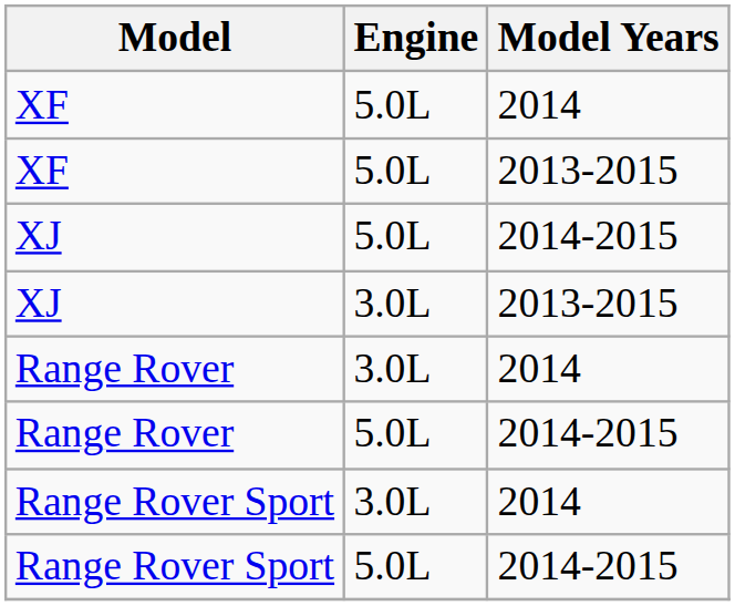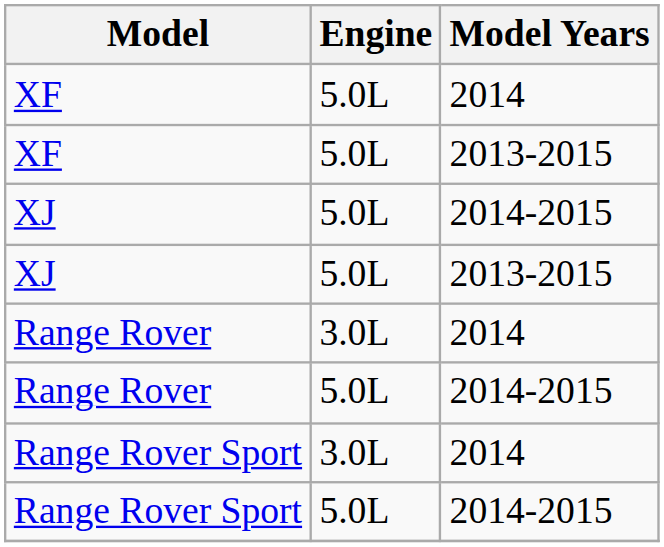 <table class="wikitable">
 <tr>
 <th>Model</th>
 <th>Engine</th>
 <th>Model Years</th>
 </tr>
 <tr>
 <td><a href='#'>XF</a></td>
 <td>5.0L</td>
 <td>2014</td>
 </tr>
 <tr>
 <td><a href='#'>XF</a></td>
 <td>5.0L</td>
 <td>2013-2015</td>
 </tr>
 <tr>
 <td><a href='#'>XJ</a></td>
 <td>5.0L</td>
 <td>2014-2015</td>
 </tr>
 <tr>
 <td><a href='#'>XJ</a></td>
-<td>3.0L</td>
+<td>5.0L</td>
 <td>2013-2015</td>
 </tr>
 <tr>
 <td><a href='#'>Range Rover</a></td>
 <td>3.0L</td>
 <td>2014</td>
 </tr>
 <tr>
 <td><a href='#'>Range Rover</a></td>
 <td>5.0L</td>
 <td>2014-2015</td>
 </tr>
 <tr>
 <td><a href='#'>Range Rover Sport</a></td>
 <td>3.0L</td>
 <td>2014</td>
 </tr>
 <tr>
 <td><a href='#'>Range Rover Sport</a></td>
 <td>5.0L</td>
 <td>2014-2015</td>
 </tr>
 <tr>
 </tr>
 </table>
